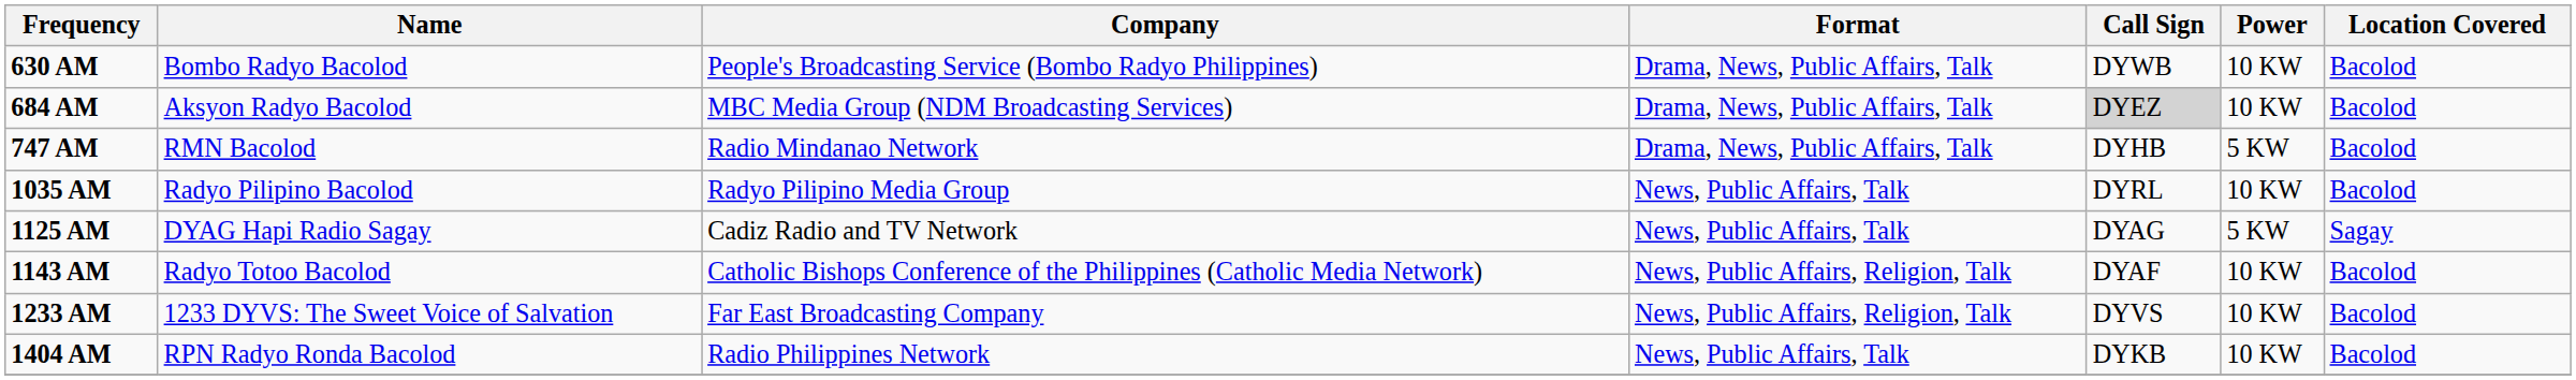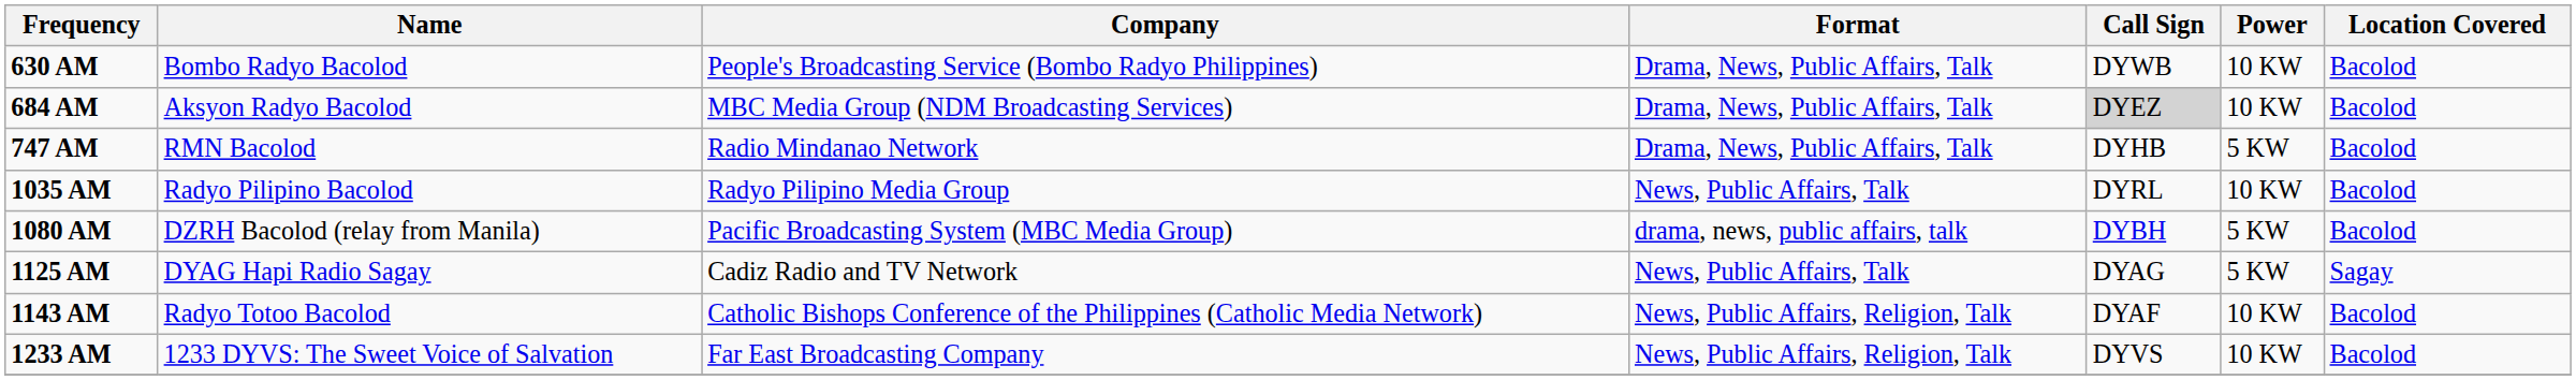 <table class="sortable wikitable" style="width:100%">
 <tr>
 <th>Frequency</th>
 <th>Name</th>
 <th>Company</th>
 <th>Format</th>
 <th>Call Sign</th>
 <th>Power</th>
 <th>Location Covered</th>
 </tr>
 <tr>
 <td><strong>630 AM</strong></td>
 <td><a href='#'>Bombo Radyo Bacolod</a></td>
 <td><a href='#'>People's Broadcasting Service</a> (<a href='#'>Bombo Radyo Philippines</a>)</td>
 <td><a href='#'>Drama</a>, <a href='#'>News</a>, <a href='#'>Public Affairs</a>, <a href='#'>Talk</a></td>
 <td>DYWB</td>
 <td>10 KW</td>
 <td><a href='#'>Bacolod</a></td>
 </tr>
 <tr>
 <td><strong>684 AM</strong></td>
 <td><a href='#'>Aksyon Radyo Bacolod</a></td>
 <td><a href='#'>MBC Media Group</a> (<a href='#'>NDM Broadcasting Services</a>)</td>
 <td><a href='#'>Drama</a>, <a href='#'>News</a>, <a href='#'>Public Affairs</a>, <a href='#'>Talk</a></td>
 <td style="background: lightgrey;">DYEZ</td>
 <td>10 KW</td>
 <td><a href='#'>Bacolod</a></td>
 </tr>
 <tr>
 <td><strong>747 AM</strong></td>
 <td><a href='#'>RMN Bacolod</a></td>
 <td><a href='#'>Radio Mindanao Network</a></td>
 <td><a href='#'>Drama</a>, <a href='#'>News</a>, <a href='#'>Public Affairs</a>, <a href='#'>Talk</a></td>
 <td>DYHB</td>
 <td>5 KW</td>
 <td><a href='#'>Bacolod</a></td>
 </tr>
 <tr>
 <td><strong>1035 AM</strong></td>
 <td><a href='#'>Radyo Pilipino Bacolod</a></td>
 <td><a href='#'>Radyo Pilipino Media Group</a></td>
 <td><a href='#'>News</a>, <a href='#'>Public Affairs</a>, <a href='#'>Talk</a></td>
 <td>DYRL</td>
 <td>10 KW</td>
 <td><a href='#'>Bacolod</a></td>
 </tr>
 <tr>
+<td><strong>1080 AM</strong></td>
+<td><a href='#'>DZRH</a> Bacolod (relay from Manila)</td>
+<td><a href='#'>Pacific Broadcasting System</a> (<a href='#'>MBC Media Group</a>)</td>
+<td><a href='#'>drama</a>, news, <a href='#'>public affairs</a>, <a href='#'>talk</a></td>
+<td><a href='#'>DYBH</a></td>
+<td>5 KW</td>
+<td><a href='#'>Bacolod</a></td>
+</tr>
+<tr>
 <td><strong>1125 AM</strong></td>
 <td><a href='#'>DYAG Hapi Radio Sagay</a></td>
 <td>Cadiz Radio and TV Network</td>
 <td><a href='#'>News</a>, <a href='#'>Public Affairs</a>, <a href='#'>Talk</a></td>
 <td>DYAG</td>
 <td>5 KW</td>
 <td><a href='#'>Sagay</a></td>
 </tr>
 <tr>
 <td><strong>1143 AM</strong></td>
 <td><a href='#'>Radyo Totoo Bacolod</a></td>
 <td><a href='#'>Catholic Bishops Conference of the Philippines</a> (<a href='#'>Catholic Media Network</a>)</td>
 <td><a href='#'>News</a>, <a href='#'>Public Affairs</a>, <a href='#'>Religion</a>, <a href='#'>Talk</a></td>
 <td>DYAF</td>
 <td>10 KW</td>
 <td><a href='#'>Bacolod</a></td>
 </tr>
 <tr>
 <td><strong>1233 AM</strong></td>
 <td><a href='#'>1233 DYVS: The Sweet Voice of Salvation</a></td>
 <td><a href='#'>Far East Broadcasting Company</a></td>
 <td><a href='#'>News</a>, <a href='#'>Public Affairs</a>, <a href='#'>Religion</a>, <a href='#'>Talk</a></td>
 <td>DYVS</td>
 <td>10 KW</td>
 <td><a href='#'>Bacolod</a></td>
 </tr>
 <tr>
-<td><strong>1404 AM</strong></td>
-<td><a href='#'>RPN Radyo Ronda Bacolod</a></td>
-<td><a href='#'>Radio Philippines Network</a></td>
-<td><a href='#'>News</a>, <a href='#'>Public Affairs</a>, <a href='#'>Talk</a></td>
-<td>DYKB</td>
-<td>10 KW</td>
-<td><a href='#'>Bacolod</a></td>
-</tr>
-<tr>
 </tr>
 </table>
